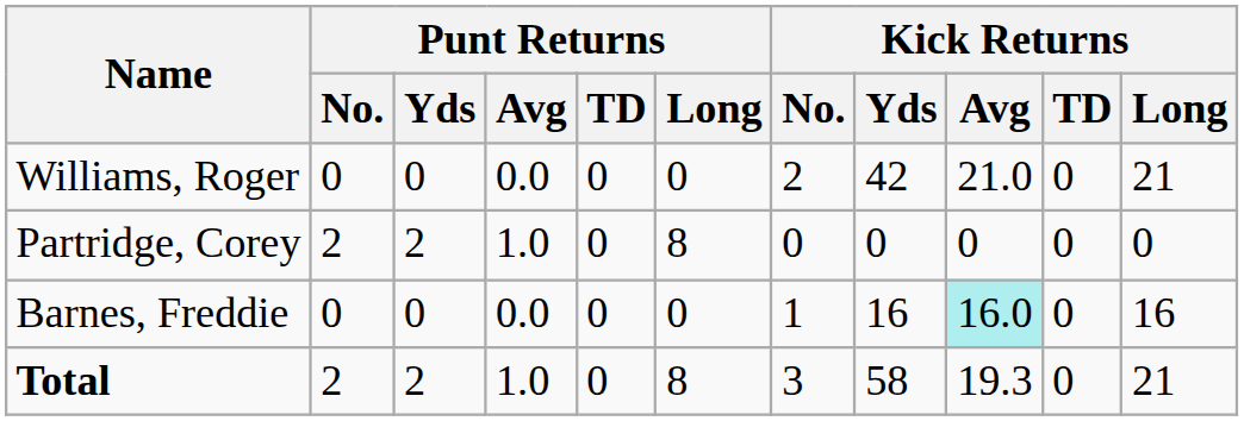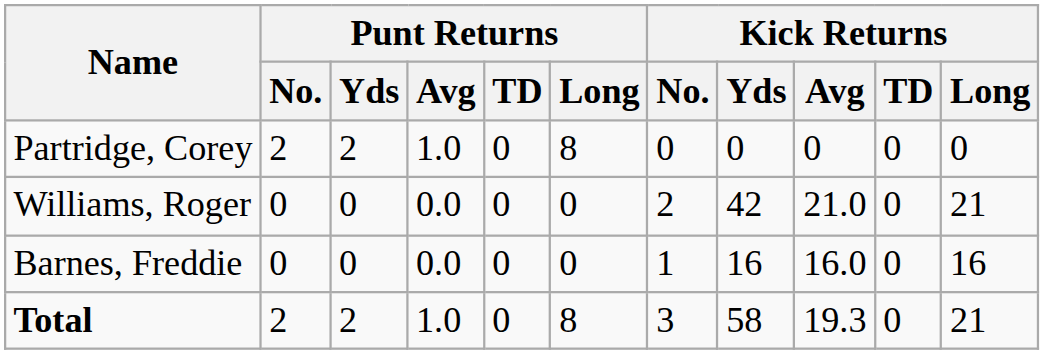 <table class="wikitable" style="white-space:nowrap;">
 <tr>
 <th rowspan="2">Name</th>
 <th colspan="5">Punt Returns</th>
 <th colspan="5">Kick Returns</th>
 </tr>
 <tr>
 <th>No.</th>
 <th>Yds</th>
 <th>Avg</th>
 <th>TD</th>
 <th>Long</th>
 <th>No.</th>
 <th>Yds</th>
 <th>Avg</th>
 <th>TD</th>
 <th>Long</th>
 </tr>
 <tr>
+<td>Partridge, Corey</td>
+<td>2</td>
+<td>2</td>
+<td>1.0</td>
+<td>0</td>
+<td>8</td>
+<td>0</td>
+<td>0</td>
+<td>0</td>
+<td>0</td>
+<td>0</td>
+</tr>
+<tr>
 <td>Williams, Roger</td>
 <td>0</td>
 <td>0</td>
 <td>0.0</td>
 <td>0</td>
 <td>0</td>
 <td>2</td>
 <td>42</td>
 <td>21.0</td>
 <td>0</td>
 <td>21</td>
 </tr>
 <tr>
-<td>Partridge, Corey</td>
-<td>2</td>
-<td>2</td>
-<td>1.0</td>
-<td>0</td>
-<td>8</td>
-<td>0</td>
-<td>0</td>
-<td>0</td>
-<td>0</td>
-<td>0</td>
-</tr>
-<tr>
 <td>Barnes, Freddie</td>
 <td>0</td>
 <td>0</td>
 <td>0.0</td>
 <td>0</td>
 <td>0</td>
 <td>1</td>
 <td>16</td>
-<td style="background: paleturquoise;">16.0</td>
+<td>16.0</td>
 <td>0</td>
 <td>16</td>
 </tr>
 <tr>
 <td><strong>Total</strong></td>
 <td>2</td>
 <td>2</td>
 <td>1.0</td>
 <td>0</td>
 <td>8</td>
 <td>3</td>
 <td>58</td>
 <td>19.3</td>
 <td>0</td>
 <td>21</td>
 </tr>
 </table>
